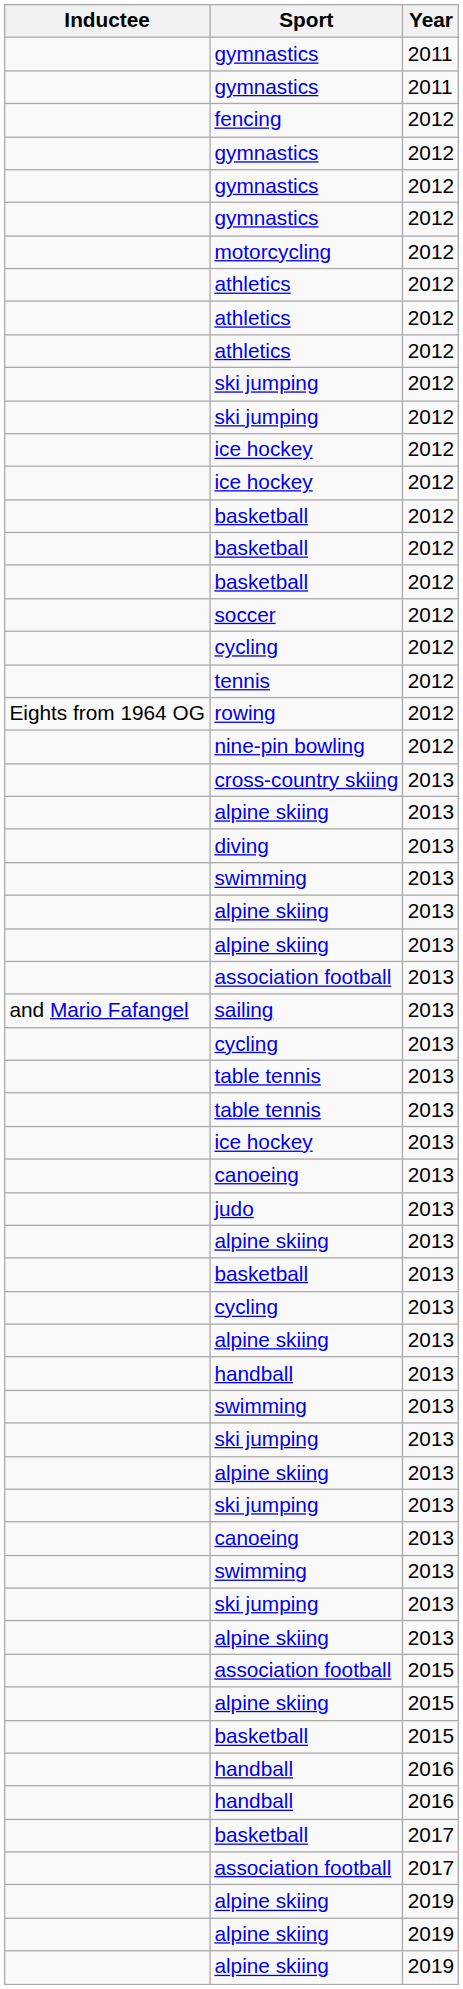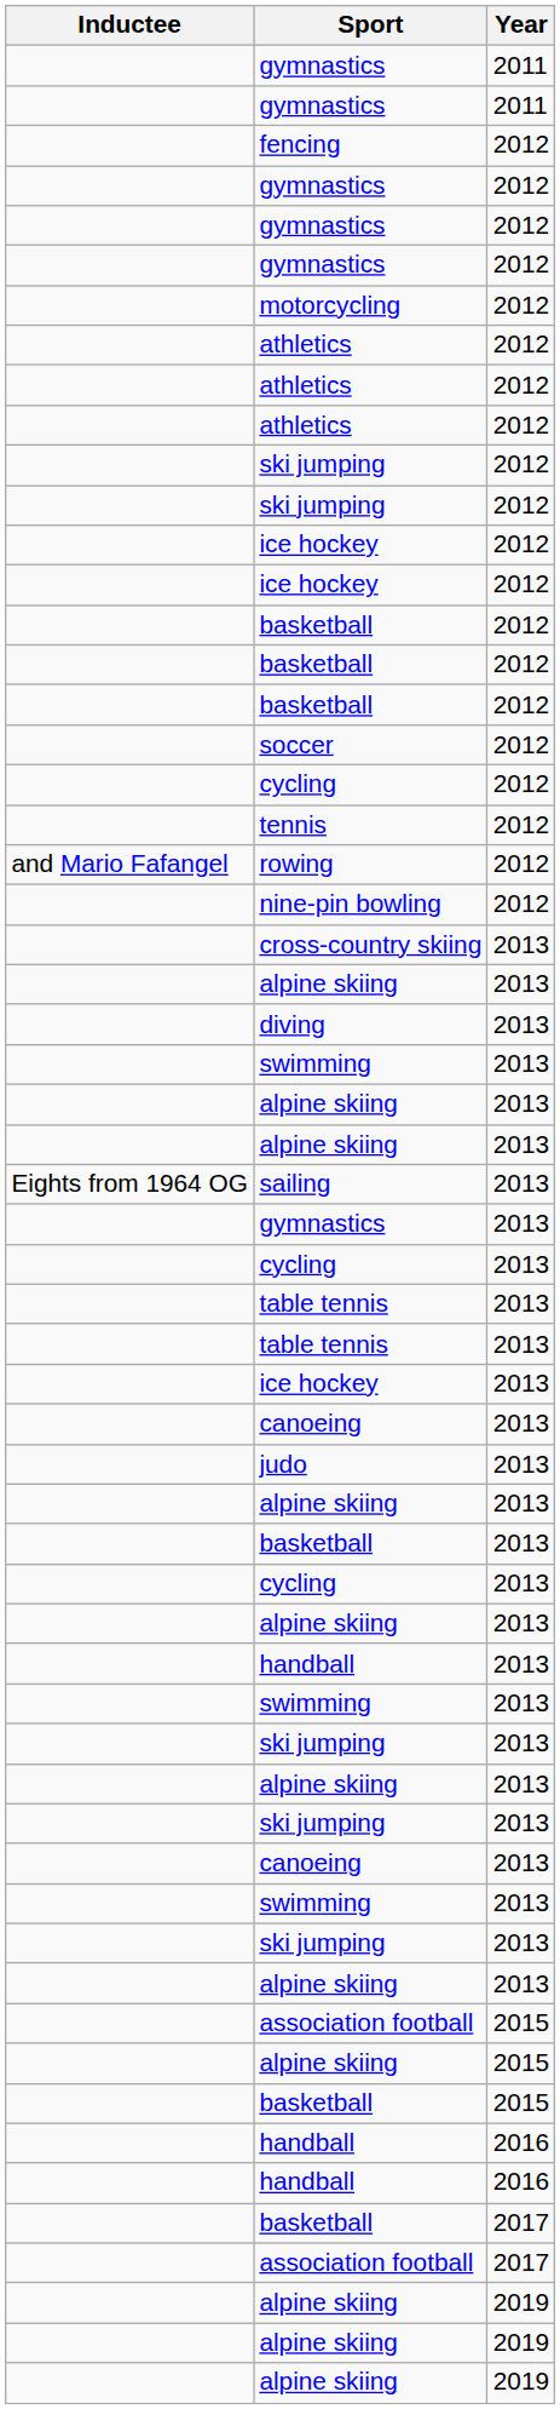 <table class="wikitable sortable">
 <tr>
 <th>Inductee</th>
 <th>Sport</th>
 <th>Year</th>
 </tr>
 <tr>
 <td></td>
 <td><a href='#'>gymnastics</a></td>
 <td>2011</td>
 </tr>
 <tr>
 <td></td>
 <td><a href='#'>gymnastics</a></td>
 <td>2011</td>
 </tr>
 <tr>
 <td></td>
 <td><a href='#'>fencing</a></td>
 <td>2012</td>
 </tr>
 <tr>
 <td></td>
 <td><a href='#'>gymnastics</a></td>
 <td>2012</td>
 </tr>
 <tr>
 <td></td>
 <td><a href='#'>gymnastics</a></td>
 <td>2012</td>
 </tr>
 <tr>
 <td></td>
 <td><a href='#'>gymnastics</a></td>
 <td>2012</td>
 </tr>
 <tr>
 <td></td>
 <td><a href='#'>motorcycling</a></td>
 <td>2012</td>
 </tr>
 <tr>
 <td></td>
 <td><a href='#'>athletics</a></td>
 <td>2012</td>
 </tr>
 <tr>
 <td></td>
 <td><a href='#'>athletics</a></td>
 <td>2012</td>
 </tr>
 <tr>
 <td></td>
 <td><a href='#'>athletics</a></td>
 <td>2012</td>
 </tr>
 <tr>
 <td></td>
 <td><a href='#'>ski jumping</a></td>
 <td>2012</td>
 </tr>
 <tr>
 <td></td>
 <td><a href='#'>ski jumping</a></td>
 <td>2012</td>
 </tr>
 <tr>
 <td></td>
 <td><a href='#'>ice hockey</a></td>
 <td>2012</td>
 </tr>
 <tr>
 <td></td>
 <td><a href='#'>ice hockey</a></td>
 <td>2012</td>
 </tr>
 <tr>
 <td></td>
 <td><a href='#'>basketball</a></td>
 <td>2012</td>
 </tr>
 <tr>
 <td></td>
 <td><a href='#'>basketball</a></td>
 <td>2012</td>
 </tr>
 <tr>
 <td></td>
 <td><a href='#'>basketball</a></td>
 <td>2012</td>
 </tr>
 <tr>
 <td></td>
 <td><a href='#'>soccer</a></td>
 <td>2012</td>
 </tr>
 <tr>
 <td></td>
 <td><a href='#'>cycling</a></td>
 <td>2012</td>
 </tr>
 <tr>
 <td></td>
 <td><a href='#'>tennis</a></td>
 <td>2012</td>
 </tr>
 <tr>
-<td>Eights from 1964 OG</td>
+<td> and <a href='#'>Mario Fafangel</a></td>
 <td><a href='#'>rowing</a></td>
 <td>2012</td>
 </tr>
 <tr>
 <td></td>
 <td><a href='#'>nine-pin bowling</a></td>
 <td>2012</td>
 </tr>
 <tr>
 <td></td>
 <td><a href='#'>cross-country skiing</a></td>
 <td>2013</td>
 </tr>
 <tr>
 <td></td>
 <td><a href='#'>alpine skiing</a></td>
 <td>2013</td>
 </tr>
 <tr>
 <td></td>
 <td><a href='#'>diving</a></td>
 <td>2013</td>
 </tr>
 <tr>
 <td></td>
 <td><a href='#'>swimming</a></td>
 <td>2013</td>
 </tr>
 <tr>
 <td></td>
 <td><a href='#'>alpine skiing</a></td>
 <td>2013</td>
 </tr>
 <tr>
 <td></td>
 <td><a href='#'>alpine skiing</a></td>
 <td>2013</td>
 </tr>
 <tr>
-<td></td>
-<td><a href='#'>association football</a></td>
+<td>Eights from 1964 OG</td>
+<td><a href='#'>sailing</a></td>
 <td>2013</td>
 </tr>
 <tr>
-<td> and <a href='#'>Mario Fafangel</a></td>
-<td><a href='#'>sailing</a></td>
+<td></td>
+<td><a href='#'>gymnastics</a></td>
 <td>2013</td>
 </tr>
 <tr>
 <td></td>
 <td><a href='#'>cycling</a></td>
 <td>2013</td>
 </tr>
 <tr>
 <td></td>
 <td><a href='#'>table tennis</a></td>
 <td>2013</td>
 </tr>
 <tr>
 <td></td>
 <td><a href='#'>table tennis</a></td>
 <td>2013</td>
 </tr>
 <tr>
 <td></td>
 <td><a href='#'>ice hockey</a></td>
 <td>2013</td>
 </tr>
 <tr>
 <td></td>
 <td><a href='#'>canoeing</a></td>
 <td>2013</td>
 </tr>
 <tr>
 <td></td>
 <td><a href='#'>judo</a></td>
 <td>2013</td>
 </tr>
 <tr>
 <td></td>
 <td><a href='#'>alpine skiing</a></td>
 <td>2013</td>
 </tr>
 <tr>
 <td></td>
 <td><a href='#'>basketball</a></td>
 <td>2013</td>
 </tr>
 <tr>
 <td></td>
 <td><a href='#'>cycling</a></td>
 <td>2013</td>
 </tr>
 <tr>
 <td></td>
 <td><a href='#'>alpine skiing</a></td>
 <td>2013</td>
 </tr>
 <tr>
 <td></td>
 <td><a href='#'>handball</a></td>
 <td>2013</td>
 </tr>
 <tr>
 <td></td>
 <td><a href='#'>swimming</a></td>
 <td>2013</td>
 </tr>
 <tr>
 <td></td>
 <td><a href='#'>ski jumping</a></td>
 <td>2013</td>
 </tr>
 <tr>
 <td></td>
 <td><a href='#'>alpine skiing</a></td>
 <td>2013</td>
 </tr>
 <tr>
 <td></td>
 <td><a href='#'>ski jumping</a></td>
 <td>2013</td>
 </tr>
 <tr>
 <td></td>
 <td><a href='#'>canoeing</a></td>
 <td>2013</td>
 </tr>
 <tr>
 <td></td>
 <td><a href='#'>swimming</a></td>
 <td>2013</td>
 </tr>
 <tr>
 <td></td>
 <td><a href='#'>ski jumping</a></td>
 <td>2013</td>
 </tr>
 <tr>
 <td></td>
 <td><a href='#'>alpine skiing</a></td>
 <td>2013</td>
 </tr>
 <tr>
 <td></td>
 <td><a href='#'>association football</a></td>
 <td>2015</td>
 </tr>
 <tr>
 <td></td>
 <td><a href='#'>alpine skiing</a></td>
 <td>2015</td>
 </tr>
 <tr>
 <td></td>
 <td><a href='#'>basketball</a></td>
 <td>2015</td>
 </tr>
 <tr>
 <td></td>
 <td><a href='#'>handball</a></td>
 <td>2016</td>
 </tr>
 <tr>
 <td></td>
 <td><a href='#'>handball</a></td>
 <td>2016</td>
 </tr>
 <tr>
 <td></td>
 <td><a href='#'>basketball</a></td>
 <td>2017</td>
 </tr>
 <tr>
 <td></td>
 <td><a href='#'>association football</a></td>
 <td>2017</td>
 </tr>
 <tr>
 <td></td>
 <td><a href='#'>alpine skiing</a></td>
 <td>2019</td>
 </tr>
 <tr>
 <td></td>
 <td><a href='#'>alpine skiing</a></td>
 <td>2019</td>
 </tr>
 <tr>
 <td></td>
 <td><a href='#'>alpine skiing</a></td>
 <td>2019</td>
 </tr>
 </table>
